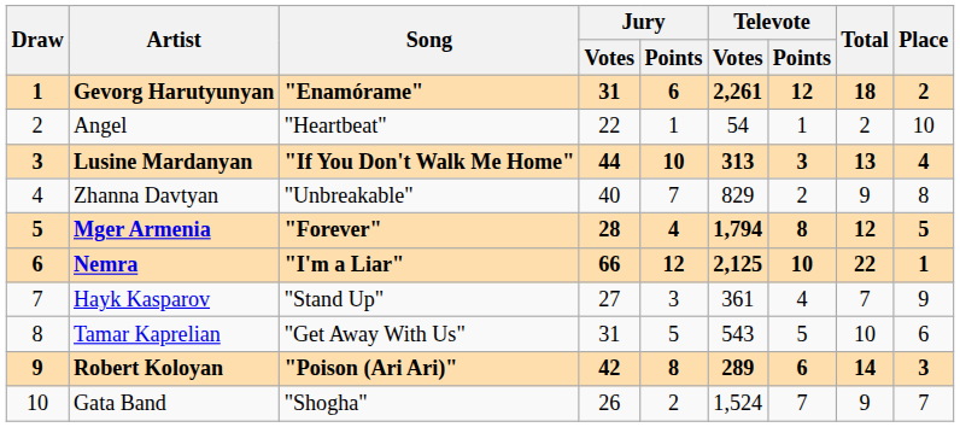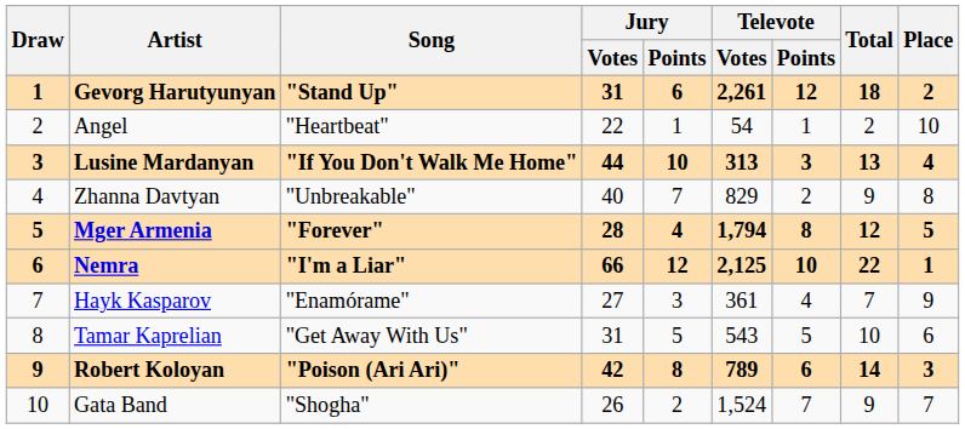 <table class="sortable wikitable" style="margin: 1em auto 1em auto; text-align:center;">
 <tr>
 <th scope="col" rowspan="2">Draw</th>
 <th scope="col" rowspan="2">Artist</th>
 <th scope="col" rowspan="2">Song</th>
 <th scope="col" colspan="2">Jury</th>
 <th scope="col" colspan="2">Televote</th>
 <th scope="col" rowspan="2">Total</th>
 <th scope="col" rowspan="2">Place</th>
 </tr>
 <tr>
 <th>Votes</th>
 <th>Points</th>
 <th>Votes</th>
 <th>Points</th>
 </tr>
 <tr style="font-weight:bold; background:navajowhite;">
 <td>1</td>
 <td align="left">Gevorg Harutyunyan</td>
-<td align="left">"Enamórame"</td>
+<td align="left">"Stand Up"</td>
 <td>31</td>
 <td>6</td>
 <td>2,261</td>
 <td>12</td>
 <td>18</td>
 <td>2</td>
 </tr>
 <tr>
 <td>2</td>
 <td align="left">Angel</td>
 <td align="left">"Heartbeat"</td>
 <td>22</td>
 <td>1</td>
 <td>54</td>
 <td>1</td>
 <td>2</td>
 <td>10</td>
 </tr>
 <tr style="font-weight:bold; background:navajowhite;">
 <td>3</td>
 <td align="left">Lusine Mardanyan</td>
 <td align="left">"If You Don't Walk Me Home"</td>
 <td>44</td>
 <td>10</td>
 <td>313</td>
 <td>3</td>
 <td>13</td>
 <td>4</td>
 </tr>
 <tr>
 <td>4</td>
 <td align="left">Zhanna Davtyan</td>
 <td align="left">"Unbreakable"</td>
 <td>40</td>
 <td>7</td>
 <td>829</td>
 <td>2</td>
 <td>9</td>
 <td>8</td>
 </tr>
 <tr style="font-weight:bold; background:navajowhite;">
 <td>5</td>
 <td align="left"><a href='#'>Mger Armenia</a></td>
 <td align="left">"Forever"</td>
 <td>28</td>
 <td>4</td>
 <td>1,794</td>
 <td>8</td>
 <td>12</td>
 <td>5</td>
 </tr>
 <tr style="font-weight:bold; background:navajowhite;">
 <td>6</td>
 <td align="left"><a href='#'>Nemra</a></td>
 <td align="left">"I'm a Liar"</td>
 <td>66</td>
 <td>12</td>
 <td>2,125</td>
 <td>10</td>
 <td>22</td>
 <td>1</td>
 </tr>
 <tr>
 <td>7</td>
 <td align="left"><a href='#'>Hayk Kasparov</a></td>
-<td align="left">"Stand Up"</td>
+<td align="left">"Enamórame"</td>
 <td>27</td>
 <td>3</td>
 <td>361</td>
 <td>4</td>
 <td>7</td>
 <td>9</td>
 </tr>
 <tr>
 <td>8</td>
 <td align="left"><a href='#'>Tamar Kaprelian</a></td>
 <td align="left">"Get Away With Us"</td>
 <td>31</td>
 <td>5</td>
 <td>543</td>
 <td>5</td>
 <td>10</td>
 <td>6</td>
 </tr>
 <tr style="font-weight:bold; background:navajowhite;">
 <td>9</td>
 <td align="left">Robert Koloyan</td>
 <td align="left">"Poison (Ari Ari)"</td>
 <td>42</td>
 <td>8</td>
-<td>289</td>
+<td>789</td>
 <td>6</td>
 <td>14</td>
 <td>3</td>
 </tr>
 <tr>
 <td>10</td>
 <td align="left">Gata Band</td>
 <td align="left">"Shogha"</td>
 <td>26</td>
 <td>2</td>
 <td>1,524</td>
 <td>7</td>
 <td>9</td>
 <td>7</td>
 </tr>
 </table>
